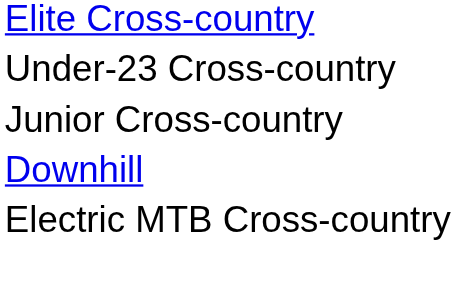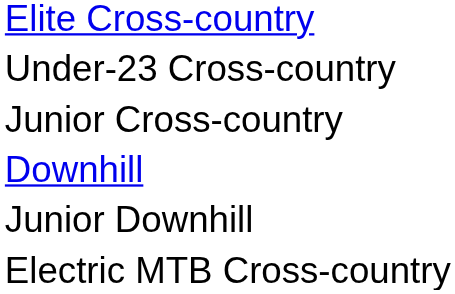 <table>
 <tr>
 <td><a href='#'>Elite Cross-country</a></td>
 <td></td>
 <td></td>
 <td></td>
 </tr>
 <tr>
 <td>Under-23 Cross-country</td>
 <td></td>
 <td></td>
 <td></td>
 </tr>
 <tr>
 <td>Junior Cross-country</td>
 <td></td>
 <td></td>
 <td></td>
 </tr>
 <tr>
 <td><a href='#'>Downhill</a></td>
 <td></td>
 <td></td>
 <td></td>
 </tr>
 <tr>
+<td>Junior Downhill</td>
+<td></td>
+<td></td>
+<td></td>
+</tr>
+<tr>
 <td>Electric MTB Cross-country</td>
 <td></td>
 <td></td>
 <td></td>
 </tr>
 </table>
